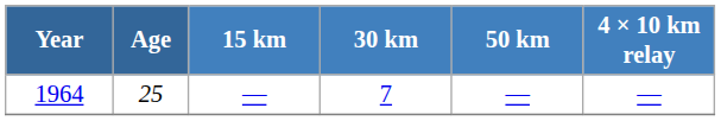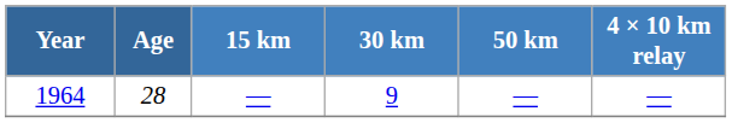 <table class="wikitable" style="font-size:95%; text-align:center; border:grey solid 1px; border-collapse:collapse; background:#ffffff;">
 <tr>
 <th style="background-color:#369; color:white; width:60px;"> Year </th>
 <th style="background-color:#369; color:white; width:40px;"> Age </th>
 <th style="background-color:#4180be; color:white; width:75px;"> 15 km </th>
 <th style="background-color:#4180be; color:white; width:75px;"> 30 km </th>
 <th style="background-color:#4180be; color:white; width:75px;"> 50 km </th>
 <th style="background-color:#4180be; color:white; width:75px;"> 4 × 10 km <br> relay </th>
 </tr>
 <tr>
 <td><a href='#'>1964</a></td>
-<td><em>25</em></td>
+<td><em>28</em></td>
 <td><a href='#'>—</a></td>
-<td><a href='#'>7</a></td>
+<td><a href='#'>9</a></td>
 <td><a href='#'>—</a></td>
 <td><a href='#'>—</a></td>
 </tr>
 <tr>
 </tr>
 </table>
